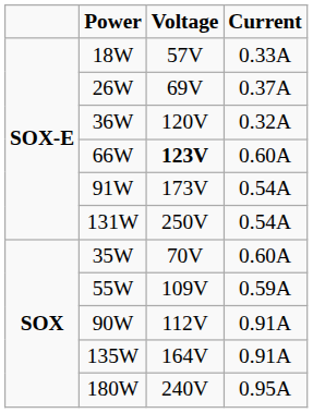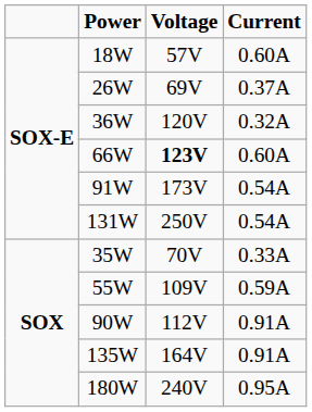 <table class="wikitable" style="text-align: center;">
 <tr>
 <td></td>
 <td><strong>Power</strong></td>
 <td><strong>Voltage</strong></td>
 <td><strong>Current</strong></td>
 </tr>
 <tr>
 <td rowspan="6"><strong>SOX-E</strong></td>
 <td>18W</td>
 <td>57V</td>
-<td>0.33A</td>
+<td>0.60A</td>
 </tr>
 <tr>
 <td>26W</td>
 <td>69V</td>
 <td>0.37A</td>
 </tr>
 <tr>
 <td>36W</td>
 <td>120V</td>
 <td>0.32A</td>
 </tr>
 <tr>
 <td>66W</td>
 <td><strong>123V</strong></td>
 <td>0.60A</td>
 </tr>
 <tr>
 <td>91W</td>
 <td>173V</td>
 <td>0.54A</td>
 </tr>
 <tr>
 <td>131W</td>
 <td>250V</td>
 <td>0.54A</td>
 </tr>
 <tr>
 <td rowspan="5"><strong>SOX</strong></td>
 <td>35W</td>
 <td>70V</td>
-<td>0.60A</td>
+<td>0.33A</td>
 </tr>
 <tr>
 <td>55W</td>
 <td>109V</td>
 <td>0.59A</td>
 </tr>
 <tr>
 <td>90W</td>
 <td>112V</td>
 <td>0.91A</td>
 </tr>
 <tr>
 <td>135W</td>
 <td>164V</td>
 <td>0.91A</td>
 </tr>
 <tr>
 <td>180W</td>
 <td>240V</td>
 <td>0.95A</td>
 </tr>
 </table>
